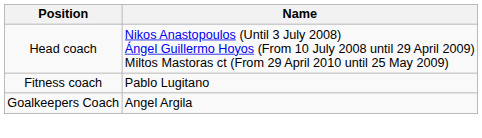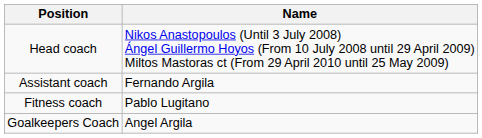 <table class="wikitable" style="text-align: center;">
 <tr>
 <th>Position</th>
 <th>Name</th>
 </tr>
 <tr>
 <td>Head coach</td>
 <td style="text-align:left;"><a href='#'>Nikos Anastopoulos</a> (Until 3 July 2008)<br><a href='#'>Ángel Guillermo Hoyos</a> (From 10 July 2008 until 29 April 2009)<br>Miltos Mastoras ct (From 29 April 2010 until 25 May 2009)</td>
 </tr>
 <tr>
+<td>Assistant coach</td>
+<td style="text-align:left;">Fernando Argila</td>
+</tr>
+<tr>
 <td>Fitness coach</td>
 <td style="text-align:left;">Pablo Lugitano</td>
 </tr>
 <tr>
 <td>Goalkeepers Coach</td>
 <td style="text-align:left;">Angel Argila</td>
 </tr>
 </table>
